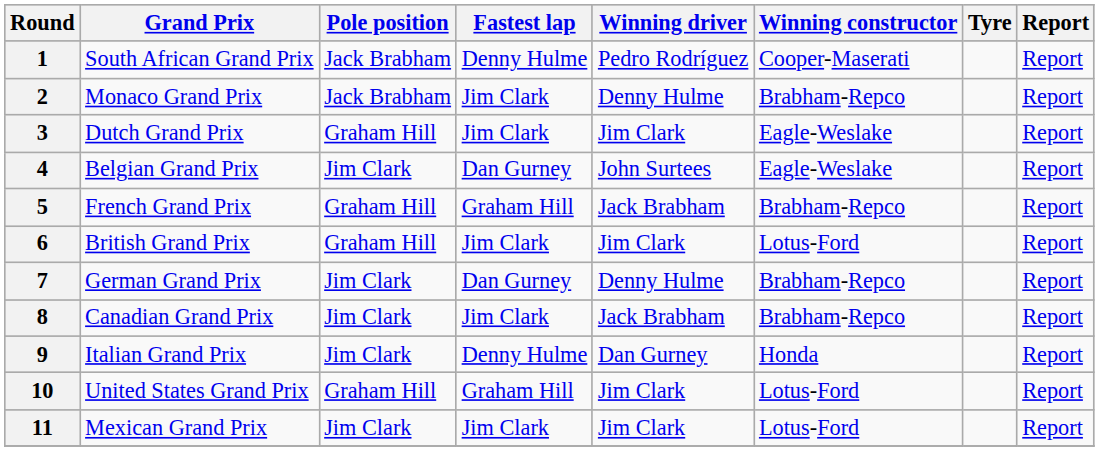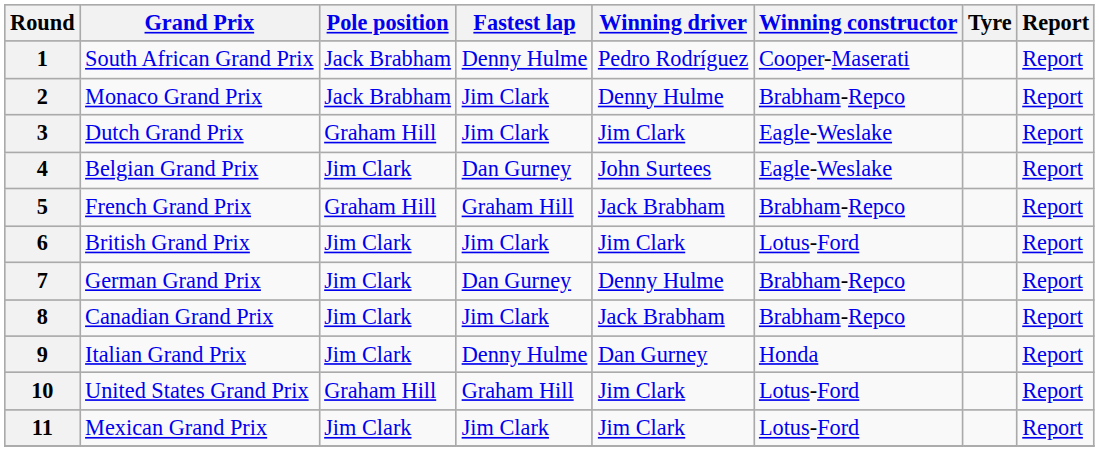 <table class="wikitable" style="font-size:85%">
 <tr>
 <th>Round</th>
 <th><a href='#'>Grand Prix</a></th>
 <th><a href='#'>Pole position</a></th>
 <th><a href='#'>Fastest lap</a></th>
 <th><a href='#'>Winning driver</a></th>
 <th><a href='#'>Winning constructor</a></th>
 <th>Tyre</th>
 <th>Report</th>
 </tr>
 <tr>
 <th>1</th>
 <td> <a href='#'>South African Grand Prix</a></td>
 <td> <a href='#'>Jack Brabham</a></td>
 <td> <a href='#'>Denny Hulme</a></td>
 <td> <a href='#'>Pedro Rodríguez</a></td>
 <td> <a href='#'>Cooper</a>-<a href='#'>Maserati</a></td>
 <td></td>
 <td><a href='#'>Report</a></td>
 </tr>
 <tr>
 <th>2</th>
 <td> <a href='#'>Monaco Grand Prix</a></td>
 <td> <a href='#'>Jack Brabham</a></td>
 <td> <a href='#'>Jim Clark</a></td>
 <td> <a href='#'>Denny Hulme</a></td>
 <td> <a href='#'>Brabham</a>-<a href='#'>Repco</a></td>
 <td></td>
 <td><a href='#'>Report</a></td>
 </tr>
 <tr>
 <th>3</th>
 <td> <a href='#'>Dutch Grand Prix</a></td>
 <td> <a href='#'>Graham Hill</a></td>
 <td> <a href='#'>Jim Clark</a></td>
 <td> <a href='#'>Jim Clark</a></td>
 <td> <a href='#'>Eagle</a>-<a href='#'>Weslake</a></td>
 <td></td>
 <td><a href='#'>Report</a></td>
 </tr>
 <tr>
 <th>4</th>
 <td> <a href='#'>Belgian Grand Prix</a></td>
 <td> <a href='#'>Jim Clark</a></td>
 <td> <a href='#'>Dan Gurney</a></td>
 <td> <a href='#'>John Surtees</a></td>
 <td> <a href='#'>Eagle</a>-<a href='#'>Weslake</a></td>
 <td></td>
 <td><a href='#'>Report</a></td>
 </tr>
 <tr>
 <th>5</th>
 <td> <a href='#'>French Grand Prix</a></td>
 <td> <a href='#'>Graham Hill</a></td>
 <td> <a href='#'>Graham Hill</a></td>
 <td> <a href='#'>Jack Brabham</a></td>
 <td> <a href='#'>Brabham</a>-<a href='#'>Repco</a></td>
 <td></td>
 <td><a href='#'>Report</a></td>
 </tr>
 <tr>
 <th>6</th>
 <td> <a href='#'>British Grand Prix</a></td>
-<td> <a href='#'>Graham Hill</a></td>
+<td> <a href='#'>Jim Clark</a></td>
 <td> <a href='#'>Jim Clark</a></td>
 <td> <a href='#'>Jim Clark</a></td>
 <td> <a href='#'>Lotus</a>-<a href='#'>Ford</a></td>
 <td></td>
 <td><a href='#'>Report</a></td>
 </tr>
 <tr>
 <th>7</th>
 <td> <a href='#'>German Grand Prix</a></td>
 <td> <a href='#'>Jim Clark</a></td>
 <td> <a href='#'>Dan Gurney</a></td>
 <td> <a href='#'>Denny Hulme</a></td>
 <td> <a href='#'>Brabham</a>-<a href='#'>Repco</a></td>
 <td></td>
 <td><a href='#'>Report</a></td>
 </tr>
 <tr>
 <th>8</th>
 <td> <a href='#'>Canadian Grand Prix</a></td>
 <td> <a href='#'>Jim Clark</a></td>
 <td> <a href='#'>Jim Clark</a></td>
 <td> <a href='#'>Jack Brabham</a></td>
 <td> <a href='#'>Brabham</a>-<a href='#'>Repco</a></td>
 <td></td>
 <td><a href='#'>Report</a></td>
 </tr>
 <tr>
 <th>9</th>
 <td> <a href='#'>Italian Grand Prix</a></td>
 <td> <a href='#'>Jim Clark</a></td>
 <td> <a href='#'>Denny Hulme</a></td>
 <td> <a href='#'>Dan Gurney</a></td>
 <td> <a href='#'>Honda</a></td>
 <td></td>
 <td><a href='#'>Report</a></td>
 </tr>
 <tr>
 <th>10</th>
 <td> <a href='#'>United States Grand Prix</a></td>
 <td> <a href='#'>Graham Hill</a></td>
 <td> <a href='#'>Graham Hill</a></td>
 <td> <a href='#'>Jim Clark</a></td>
 <td> <a href='#'>Lotus</a>-<a href='#'>Ford</a></td>
 <td></td>
 <td><a href='#'>Report</a></td>
 </tr>
 <tr>
 <th>11</th>
 <td> <a href='#'>Mexican Grand Prix</a></td>
 <td> <a href='#'>Jim Clark</a></td>
 <td> <a href='#'>Jim Clark</a></td>
 <td> <a href='#'>Jim Clark</a></td>
 <td> <a href='#'>Lotus</a>-<a href='#'>Ford</a></td>
 <td></td>
 <td><a href='#'>Report</a></td>
 </tr>
 <tr>
 </tr>
 </table>
